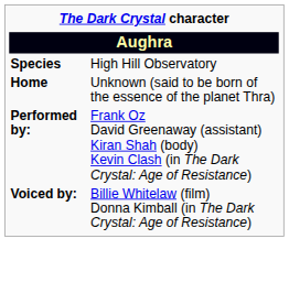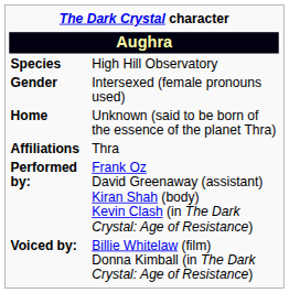 <table class="infobox" style="width: 21em; font-size: 90%; text-align: left">
 <tr>
 <th colspan="2" style="text-align:center;"><em><a href='#'>The Dark Crystal</a></em> character</th>
 </tr>
 <tr>
 <td colspan="2" style="text-align:center;"></td>
 </tr>
 <tr>
 <th colspan="2" style="text-align:center; font-size: larger; background-color: #001; color: #ffa;">Aughra</th>
 </tr>
 <tr>
 <th>Species</th>
 <td>High Hill Observatory</td>
 </tr>
 <tr>
+<th>Gender</th>
+<td>Intersexed (female pronouns used)</td>
+</tr>
+<tr>
 <th>Home</th>
 <td>Unknown (said to be born of the essence of the planet Thra)</td>
+</tr>
+<tr>
+<th>Affiliations</th>
+<td>Thra</td>
 </tr>
 <tr>
 <th>Performed by:</th>
 <td><a href='#'>Frank Oz</a><br>David Greenaway (assistant)<br><a href='#'>Kiran Shah</a> (body)<br><a href='#'>Kevin Clash</a> (in <em>The Dark Crystal: Age of Resistance</em>)</td>
 </tr>
 <tr>
 <th>Voiced by:</th>
 <td><a href='#'>Billie Whitelaw</a> (film)<br>Donna Kimball (in <em>The Dark Crystal: Age of Resistance</em>)</td>
 </tr>
 </table>
